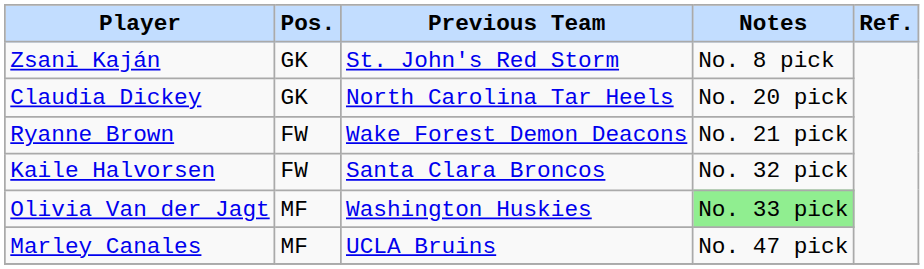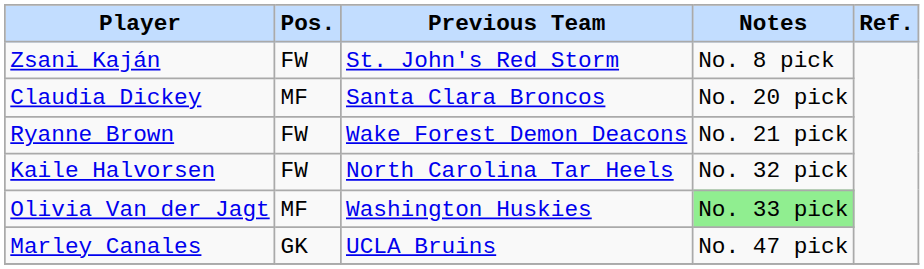 <table class="wikitable" style="text-align:left;">
 <tr>
 <th style="background:#c2ddff">Player</th>
 <th style="background:#c2ddff">Pos.</th>
 <th style="background:#c2ddff">Previous Team</th>
 <th style="background:#c2ddff">Notes</th>
 <th style="background:#c2ddff">Ref.</th>
 </tr>
 <tr>
 <td style="white-space: nowrap;"> <a href='#'>Zsani Kaján</a></td>
-<td>GK</td>
+<td>FW</td>
 <td style="white-space: nowrap;"> <a href='#'>St. John's Red Storm</a></td>
 <td>No. 8 pick</td>
 <td rowspan=6></td>
 </tr>
 <tr>
 <td style="white-space: nowrap;"> <a href='#'>Claudia Dickey</a></td>
-<td>GK</td>
-<td style="white-space: nowrap;"> <a href='#'>North Carolina Tar Heels</a></td>
+<td>MF</td>
+<td style="white-space: nowrap;"> <a href='#'>Santa Clara Broncos</a></td>
 <td>No. 20 pick</td>
 </tr>
 <tr>
 <td style="white-space: nowrap;"> <a href='#'>Ryanne Brown</a></td>
 <td>FW</td>
 <td style="white-space: nowrap;"> <a href='#'>Wake Forest Demon Deacons</a></td>
 <td>No. 21 pick</td>
 </tr>
 <tr>
 <td style="white-space: nowrap;"> <a href='#'>Kaile Halvorsen</a></td>
 <td>FW</td>
-<td style="white-space: nowrap;"> <a href='#'>Santa Clara Broncos</a></td>
+<td style="white-space: nowrap;"> <a href='#'>North Carolina Tar Heels</a></td>
 <td>No. 32 pick</td>
 </tr>
 <tr>
 <td style="white-space: nowrap;"> <a href='#'>Olivia Van der Jagt</a></td>
 <td>MF</td>
 <td style="white-space: nowrap;"> <a href='#'>Washington Huskies</a></td>
 <td style="background: lightgreen;">No. 33 pick</td>
 </tr>
 <tr>
 <td style="white-space: nowrap;"> <a href='#'>Marley Canales</a></td>
-<td>MF</td>
+<td>GK</td>
 <td style="white-space: nowrap;"> <a href='#'>UCLA Bruins</a></td>
 <td>No. 47 pick</td>
 </tr>
 <tr>
 </tr>
 </table>
